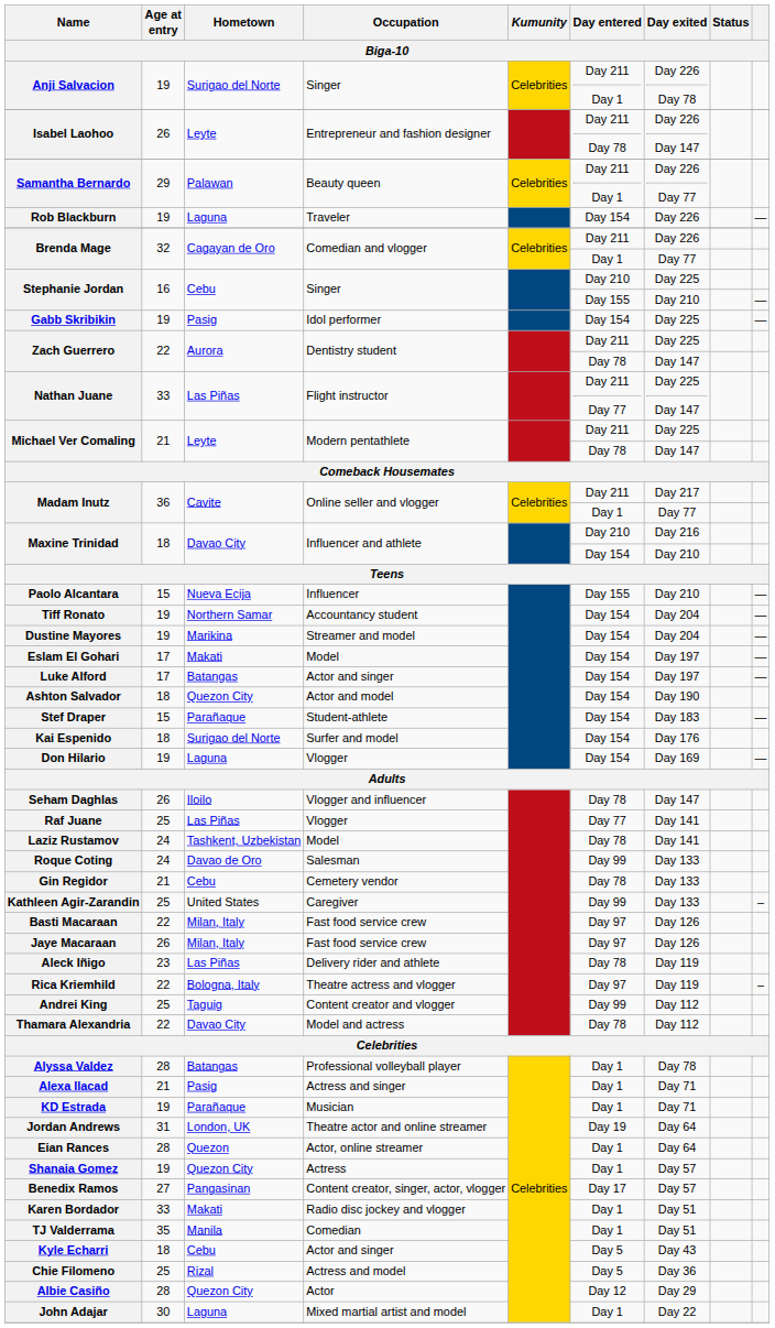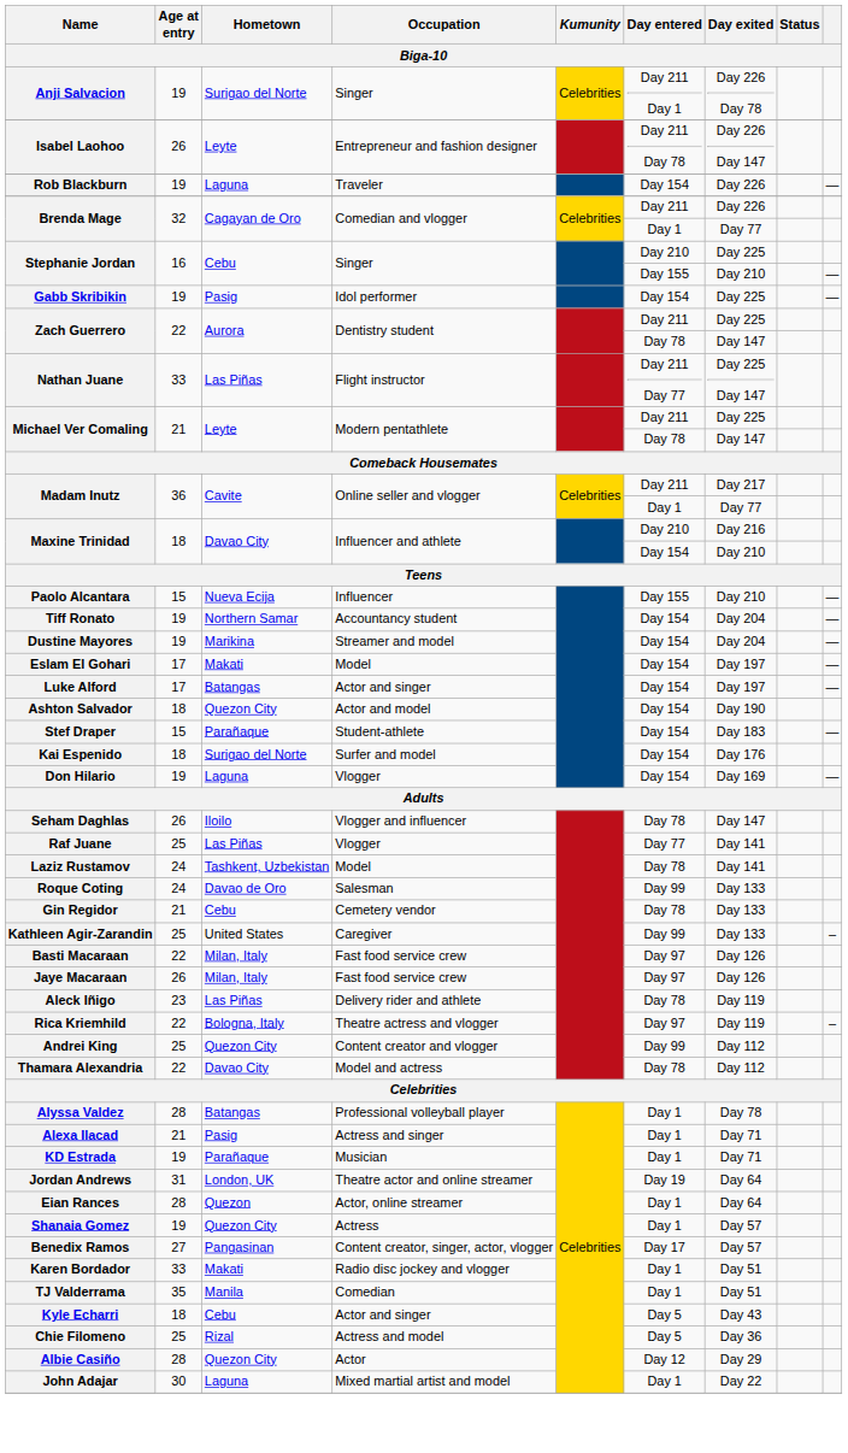 <table class="wikitable sortable" style="margin: 1em auto; font-size:100%; line-height:20px; text-align:center">
 <tr>
 <th>Name</th>
 <th>Age at<br>entry</th>
 <th>Hometown</th>
 <th>Occupation</th>
 <th><em>Kumunity</em></th>
 <th>Day entered</th>
 <th>Day exited</th>
 <th>Status</th>
 <th></th>
 </tr>
 <tr>
 <th colspan="9"><em>Biga-10</em></th>
 </tr>
 <tr>
 <th><a href='#'>Anji Salvacion</a></th>
 <td>19</td>
 <td align="left"><a href='#'>Surigao del Norte</a></td>
 <td align="left">Singer</td>
 <td style="background:gold;">Celebrities</td>
 <td>Day 211<hr>Day 1</td>
 <td>Day 226<hr>Day 78</td>
 <td></td>
 <td></td>
 </tr>
 <tr>
 </tr>
 <tr>
 <th>Isabel Laohoo</th>
 <td>26</td>
 <td align="left"><a href='#'>Leyte</a></td>
 <td align="left">Entrepreneur and fashion designer</td>
 <td style="background:#BD0E1A;"></td>
 <td>Day 211<hr>Day 78</td>
 <td>Day 226<hr>Day 147</td>
 <td></td>
 <td></td>
 </tr>
 <tr>
-</tr>
-<tr>
-<th><a href='#'>Samantha Bernardo</a></th>
-<td>29</td>
-<td align="left"><a href='#'>Palawan</a></td>
-<td align="left">Beauty queen</td>
-<td style="background:gold;">Celebrities</td>
-<td>Day 211<hr>Day 1</td>
-<td>Day 226<hr>Day 77</td>
-<td></td>
-<td></td>
 </tr>
 <tr>
 <th>Rob Blackburn</th>
 <td>19</td>
 <td align="left"><a href='#'>Laguna</a></td>
 <td align="left">Traveler</td>
 <td style="background:#004680;"></td>
 <td>Day 154</td>
 <td>Day 226</td>
 <td></td>
 <td>—</td>
 </tr>
 <tr>
 </tr>
 <tr>
 <th rowspan="2">Brenda Mage</th>
 <td rowspan="2">32</td>
 <td rowspan="2" align="left"><a href='#'>Cagayan de Oro</a></td>
 <td rowspan="2" align="left">Comedian and vlogger</td>
 <td rowspan="2" style="background:gold;">Celebrities</td>
 <td>Day 211</td>
 <td>Day 226</td>
 <td></td>
 <td></td>
 </tr>
 <tr>
 <td>Day 1</td>
 <td>Day 77</td>
 <td></td>
 <td></td>
 </tr>
 <tr>
 <th rowspan="2">Stephanie Jordan</th>
 <td rowspan="2">16</td>
 <td rowspan="2" align="left"><a href='#'>Cebu</a></td>
 <td rowspan="2" align="left">Singer</td>
 <td rowspan="2" style="background:#004680;"></td>
 <td>Day 210</td>
 <td>Day 225</td>
 <td></td>
 <td></td>
 </tr>
 <tr>
 <td>Day 155</td>
 <td>Day 210</td>
 <td></td>
 <td>—</td>
 </tr>
 <tr>
 <th><a href='#'>Gabb Skribikin</a></th>
 <td>19</td>
 <td align="left"><a href='#'>Pasig</a></td>
 <td align="left">Idol performer</td>
 <td style="background:#004680;"></td>
 <td>Day 154</td>
 <td>Day 225</td>
 <td></td>
 <td>—</td>
 </tr>
 <tr>
 <th rowspan="2">Zach Guerrero</th>
 <td rowspan="2">22</td>
 <td rowspan="2" align="left"><a href='#'>Aurora</a></td>
 <td rowspan="2" align="left">Dentistry student</td>
 <td rowspan="2" style="background:#BD0E1A;"></td>
 <td>Day 211</td>
 <td>Day 225</td>
 <td></td>
 <td></td>
 </tr>
 <tr>
 <td>Day 78</td>
 <td>Day 147</td>
 <td></td>
 <td></td>
 </tr>
 <tr>
 <th>Nathan Juane</th>
 <td>33</td>
 <td align="left"><a href='#'>Las Piñas</a></td>
 <td align="left">Flight instructor</td>
 <td style="background:#BD0E1A;"></td>
 <td>Day 211<hr>Day 77</td>
 <td>Day 225<hr>Day 147</td>
 <td></td>
 <td></td>
 </tr>
 <tr>
 <th rowspan="2">Michael Ver Comaling</th>
 <td rowspan="2">21</td>
 <td rowspan="2" align="left"><a href='#'>Leyte</a></td>
 <td rowspan="2" align="left">Modern pentathlete</td>
 <td rowspan="2" style="background:#BD0E1A;"></td>
 <td>Day 211</td>
 <td>Day 225</td>
 <td></td>
 <td></td>
 </tr>
 <tr>
 <td>Day 78</td>
 <td>Day 147</td>
 <td></td>
 <td></td>
 </tr>
 <tr>
 <th colspan="9"><em>Comeback Housemates</em></th>
 </tr>
 <tr>
 <th rowspan="2">Madam Inutz</th>
 <td rowspan="2">36</td>
 <td rowspan="2" align="left"><a href='#'>Cavite</a></td>
 <td rowspan="2" align="left">Online seller and vlogger</td>
 <td rowspan="2" style="background:gold;">Celebrities</td>
 <td>Day 211</td>
 <td>Day 217</td>
 <td></td>
 <td></td>
 </tr>
 <tr>
 <td>Day 1</td>
 <td>Day 77</td>
 <td></td>
 <td></td>
 </tr>
 <tr>
 <th rowspan="2">Maxine Trinidad</th>
 <td rowspan="2">18</td>
 <td rowspan="2" align="left"><a href='#'>Davao City</a></td>
 <td rowspan="2" align="left">Influencer and athlete</td>
 <td rowspan="2" style="background:#004680;"></td>
 <td>Day 210</td>
 <td>Day 216</td>
 <td></td>
 <td></td>
 </tr>
 <tr>
 <td>Day 154</td>
 <td>Day 210</td>
 <td></td>
 <td></td>
 </tr>
 <tr>
 <th colspan="9"><em>Teens</em></th>
 </tr>
 <tr>
 <th>Paolo Alcantara</th>
 <td>15</td>
 <td align="left"><a href='#'>Nueva Ecija</a></td>
 <td align="left">Influencer</td>
 <td style="background:#004680;" rowspan="9"></td>
 <td>Day 155</td>
 <td>Day 210</td>
 <td></td>
 <td>—</td>
 </tr>
 <tr>
 <th>Tiff Ronato</th>
 <td>19</td>
 <td align="left"><a href='#'>Northern Samar</a></td>
 <td align="left">Accountancy student</td>
 <td>Day 154</td>
 <td>Day 204</td>
 <td></td>
 <td>—</td>
 </tr>
 <tr>
 <th>Dustine Mayores</th>
 <td>19</td>
 <td align="left"><a href='#'>Marikina</a></td>
 <td align="left">Streamer and model</td>
 <td>Day 154</td>
 <td>Day 204</td>
 <td></td>
 <td>—</td>
 </tr>
 <tr>
 <th>Eslam El Gohari</th>
 <td>17</td>
 <td align="left"><a href='#'>Makati</a></td>
 <td align="left">Model</td>
 <td>Day 154</td>
 <td>Day 197</td>
 <td></td>
 <td>—</td>
 </tr>
 <tr>
 <th>Luke Alford</th>
 <td>17</td>
 <td align="left"><a href='#'>Batangas</a></td>
 <td align="left">Actor and singer</td>
 <td>Day 154</td>
 <td>Day 197</td>
 <td></td>
 <td>—</td>
 </tr>
 <tr>
 <th>Ashton Salvador</th>
 <td>18</td>
 <td align="left"><a href='#'>Quezon City</a></td>
 <td align="left">Actor and model</td>
 <td>Day 154</td>
 <td>Day 190</td>
 <td></td>
 <td></td>
 </tr>
 <tr>
 <th>Stef Draper</th>
 <td>15</td>
 <td align="left"><a href='#'>Parañaque</a></td>
 <td align="left">Student-athlete</td>
 <td>Day 154</td>
 <td>Day 183</td>
 <td></td>
 <td>—</td>
 </tr>
 <tr>
 <th>Kai Espenido</th>
 <td>18</td>
 <td align="left"><a href='#'>Surigao del Norte</a></td>
 <td align="left">Surfer and model</td>
 <td>Day 154</td>
 <td>Day 176</td>
 <td></td>
 <td></td>
 </tr>
 <tr>
 <th>Don Hilario</th>
 <td>19</td>
 <td align="left"><a href='#'>Laguna</a></td>
 <td align="left">Vlogger</td>
 <td>Day 154</td>
 <td>Day 169</td>
 <td></td>
 <td>—</td>
 </tr>
 <tr>
 <th colspan="9"><em>Adults</em></th>
 </tr>
 <tr>
 <th>Seham Daghlas</th>
 <td>26</td>
 <td align="left"><a href='#'>Iloilo</a></td>
 <td align="left">Vlogger and influencer</td>
 <td style="background:#BD0E1A;" rowspan="12"></td>
 <td>Day 78</td>
 <td>Day 147</td>
 <td></td>
 <td></td>
 </tr>
 <tr>
 <th>Raf Juane</th>
 <td>25</td>
 <td align="left"><a href='#'>Las Piñas</a></td>
 <td align="left">Vlogger</td>
 <td>Day 77</td>
 <td>Day 141</td>
 <td></td>
 <td></td>
 </tr>
 <tr>
 <th>Laziz Rustamov</th>
 <td>24</td>
 <td align="left"><a href='#'>Tashkent, Uzbekistan</a></td>
 <td align="left">Model</td>
 <td>Day 78</td>
 <td>Day 141</td>
 <td></td>
 <td></td>
 </tr>
 <tr>
 <th>Roque Coting</th>
 <td>24</td>
 <td align="left"><a href='#'>Davao de Oro</a></td>
 <td align="left">Salesman</td>
 <td>Day 99</td>
 <td>Day 133</td>
 <td></td>
 <td></td>
 </tr>
 <tr>
 <th>Gin Regidor</th>
 <td>21</td>
 <td align="left"><a href='#'>Cebu</a></td>
 <td align="left">Cemetery vendor</td>
 <td>Day 78</td>
 <td>Day 133</td>
 <td></td>
 <td></td>
 </tr>
 <tr>
 <th>Kathleen Agir-Zarandin</th>
 <td>25</td>
 <td align="left">United States</td>
 <td align="left">Caregiver</td>
 <td>Day 99</td>
 <td>Day 133</td>
 <td></td>
 <td>–</td>
 </tr>
 <tr>
 <th>Basti Macaraan</th>
 <td>22</td>
 <td align="left"><a href='#'>Milan, Italy</a></td>
 <td align="left">Fast food service crew</td>
 <td>Day 97</td>
 <td>Day 126</td>
 <td></td>
 <td></td>
 </tr>
 <tr>
 <th>Jaye Macaraan</th>
 <td>26</td>
 <td align="left"><a href='#'>Milan, Italy</a></td>
 <td align="left">Fast food service crew</td>
 <td>Day 97</td>
 <td>Day 126</td>
 <td></td>
 <td></td>
 </tr>
 <tr>
 <th>Aleck Iñigo</th>
 <td>23</td>
 <td align="left"><a href='#'>Las Piñas</a></td>
 <td align="left">Delivery rider and athlete</td>
 <td>Day 78</td>
 <td>Day 119</td>
 <td></td>
 <td></td>
 </tr>
 <tr>
 <th>Rica Kriemhild</th>
 <td>22</td>
 <td align="left"><a href='#'>Bologna, Italy</a></td>
 <td align="left">Theatre actress and vlogger</td>
 <td>Day 97</td>
 <td>Day 119</td>
 <td></td>
 <td>–</td>
 </tr>
 <tr>
 <th>Andrei King</th>
 <td>25</td>
-<td align="left"><a href='#'>Taguig</a></td>
+<td align="left"><a href='#'>Quezon City</a></td>
 <td align="left">Content creator and vlogger</td>
 <td>Day 99</td>
 <td>Day 112</td>
 <td></td>
 <td></td>
 </tr>
 <tr>
 <th>Thamara Alexandria</th>
 <td>22</td>
 <td align="left"><a href='#'>Davao City</a></td>
 <td align="left">Model and actress</td>
 <td>Day 78</td>
 <td>Day 112</td>
 <td></td>
 <td></td>
 </tr>
 <tr>
 <th colspan="9"><em>Celebrities</em></th>
 </tr>
 <tr>
 <th><a href='#'>Alyssa Valdez</a></th>
 <td>28</td>
 <td align="left"><a href='#'>Batangas</a></td>
 <td align="left">Professional volleyball player</td>
 <td style="background:gold;"rowspan="13">Celebrities</td>
 <td>Day 1</td>
 <td>Day 78</td>
 <td></td>
 <td></td>
 </tr>
 <tr>
 <th><a href='#'>Alexa Ilacad</a></th>
 <td>21</td>
 <td align="left"><a href='#'>Pasig</a></td>
 <td align="left">Actress and singer</td>
 <td>Day 1</td>
 <td>Day 71</td>
 <td></td>
 <td></td>
 </tr>
 <tr>
 <th><a href='#'>KD Estrada</a></th>
 <td>19</td>
 <td align="left"><a href='#'>Parañaque</a></td>
 <td align="left">Musician</td>
 <td>Day 1</td>
 <td>Day 71</td>
 <td></td>
 <td></td>
 </tr>
 <tr>
 <th>Jordan Andrews</th>
 <td>31</td>
 <td align="left"><a href='#'>London, UK</a></td>
 <td align="left">Theatre actor and online streamer</td>
 <td>Day 19</td>
 <td>Day 64</td>
 <td></td>
 <td></td>
 </tr>
 <tr>
 <th>Eian Rances</th>
 <td>28</td>
 <td align="left"><a href='#'>Quezon</a></td>
 <td align="left">Actor, online streamer</td>
 <td>Day 1</td>
 <td>Day 64</td>
 <td></td>
 <td></td>
 </tr>
 <tr>
 <th><a href='#'>Shanaia Gomez</a></th>
 <td>19</td>
 <td align="left"><a href='#'>Quezon City</a></td>
 <td align="left">Actress</td>
 <td>Day 1</td>
 <td>Day 57</td>
 <td></td>
 <td></td>
 </tr>
 <tr>
 <th>Benedix Ramos</th>
 <td>27</td>
 <td align="left"><a href='#'>Pangasinan</a></td>
 <td align="left">Content creator, singer, actor, vlogger</td>
 <td>Day 17</td>
 <td>Day 57</td>
 <td></td>
 <td></td>
 </tr>
 <tr>
 <th>Karen Bordador</th>
 <td>33</td>
 <td align="left"><a href='#'>Makati</a></td>
 <td align="left">Radio disc jockey and vlogger</td>
 <td>Day 1</td>
 <td>Day 51</td>
 <td></td>
 <td></td>
 </tr>
 <tr>
 <th>TJ Valderrama</th>
 <td>35</td>
 <td align="left"><a href='#'>Manila</a></td>
 <td align="left">Comedian</td>
 <td>Day 1</td>
 <td>Day 51</td>
 <td></td>
 <td></td>
 </tr>
 <tr>
 <th><a href='#'>Kyle Echarri</a></th>
 <td>18</td>
 <td align="left"><a href='#'>Cebu</a></td>
 <td align="left">Actor and singer</td>
 <td>Day 5</td>
 <td>Day 43</td>
 <td></td>
 <td></td>
 </tr>
 <tr>
 <th>Chie Filomeno</th>
 <td>25</td>
 <td align="left"><a href='#'>Rizal</a></td>
 <td align="left">Actress and model</td>
 <td>Day 5</td>
 <td>Day 36</td>
 <td></td>
 <td></td>
 </tr>
 <tr>
 <th><a href='#'>Albie Casiño</a></th>
 <td>28</td>
 <td align="left"><a href='#'>Quezon City</a></td>
 <td align="left">Actor</td>
 <td>Day 12</td>
 <td>Day 29</td>
 <td></td>
 <td></td>
 </tr>
 <tr>
 <th>John Adajar</th>
 <td>30</td>
 <td align="left"><a href='#'>Laguna</a></td>
 <td align="left">Mixed martial artist and model</td>
 <td>Day 1</td>
 <td>Day 22</td>
 <td></td>
 <td></td>
 </tr>
 <tr>
 </tr>
 </table>
